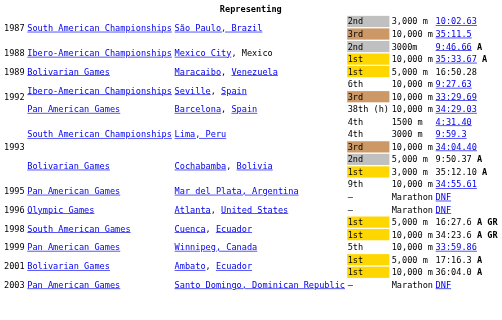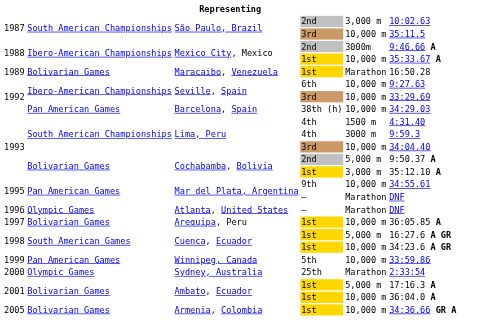 <table>
 <tr>
 <th colspan="6">Representing </th>
 </tr>
 <tr>
 <td rowspan=2>1987</td>
 <td rowspan=2><a href='#'>South American Championships</a></td>
 <td rowspan=2><a href='#'>São Paulo, Brazil</a></td>
 <td bgcolor="silver">2nd</td>
 <td>3,000 m</td>
 <td><a href='#'>10:02.63</a></td>
 </tr>
 <tr>
 <td bgcolor="cc9966">3rd</td>
 <td>10,000 m</td>
 <td><a href='#'>35:11.5</a></td>
 </tr>
 <tr>
 <td rowspan=2>1988</td>
 <td rowspan=2><a href='#'>Ibero-American Championships</a></td>
 <td rowspan=2><a href='#'>Mexico City</a>, Mexico</td>
 <td bgcolor=silver>2nd</td>
 <td>3000m</td>
 <td><a href='#'>9:46.66</a> <strong>A</strong></td>
 </tr>
 <tr>
 <td bgcolor=gold>1st</td>
 <td>10,000 m</td>
 <td><a href='#'>35:33.67</a> <strong>A</strong></td>
 </tr>
 <tr>
 <td>1989</td>
 <td><a href='#'>Bolivarian Games</a></td>
 <td><a href='#'>Maracaibo</a>, <a href='#'>Venezuela</a></td>
 <td bgcolor=gold>1st</td>
-<td>5,000 m</td>
+<td>Marathon</td>
 <td>16:50.28</td>
 </tr>
 <tr>
 <td rowspan=3>1992</td>
 <td rowspan=2><a href='#'>Ibero-American Championships</a></td>
 <td rowspan=2><a href='#'>Seville</a>, <a href='#'>Spain</a></td>
 <td>6th</td>
 <td>10,000 m</td>
 <td><a href='#'>9:27.63</a></td>
 </tr>
 <tr>
 <td bgcolor="cc9966">3rd</td>
 <td>10,000 m</td>
 <td><a href='#'>33:29.69</a></td>
 </tr>
 <tr>
 <td><a href='#'>Pan American Games</a></td>
 <td><a href='#'>Barcelona</a>, <a href='#'>Spain</a></td>
 <td>38th (h)</td>
 <td>10,000 m</td>
 <td><a href='#'>34:29.03</a></td>
 </tr>
 <tr>
 <td rowspan=5>1993</td>
 <td rowspan=3><a href='#'>South American Championships</a></td>
 <td rowspan=3><a href='#'>Lima, Peru</a></td>
 <td>4th</td>
 <td>1500 m</td>
 <td><a href='#'>4:31.40</a></td>
 </tr>
 <tr>
 <td>4th</td>
 <td>3000 m</td>
 <td><a href='#'>9:59.3</a></td>
 </tr>
 <tr>
 <td bgcolor="cc9966">3rd</td>
 <td>10,000 m</td>
 <td><a href='#'>34:04.40</a></td>
 </tr>
 <tr>
 <td rowspan = "2"><a href='#'>Bolivarian Games</a></td>
 <td rowspan = "2"><a href='#'>Cochabamba</a>, <a href='#'>Bolivia</a></td>
 <td bgcolor=silver>2nd</td>
 <td>5,000 m</td>
 <td>9:50.37 <strong>A</strong></td>
 </tr>
 <tr>
 <td bgcolor=gold>1st</td>
 <td>3,000 m</td>
 <td>35:12.10 <strong>A</strong></td>
 </tr>
 <tr>
 <td rowspan=2>1995</td>
 <td rowspan=2><a href='#'>Pan American Games</a></td>
 <td rowspan=2><a href='#'>Mar del Plata, Argentina</a></td>
 <td>9th</td>
 <td>10,000 m</td>
 <td><a href='#'>34:55.61</a></td>
 </tr>
 <tr>
 <td>–</td>
 <td>Marathon</td>
 <td><a href='#'>DNF</a></td>
 </tr>
 <tr>
 <td>1996</td>
 <td><a href='#'>Olympic Games</a></td>
 <td><a href='#'>Atlanta</a>, <a href='#'>United States</a></td>
 <td>—</td>
 <td>Marathon</td>
 <td><a href='#'>DNF</a></td>
 </tr>
 <tr>
+<td>1997</td>
+<td><a href='#'>Bolivarian Games</a></td>
+<td><a href='#'>Arequipa</a>, Peru</td>
+<td bgcolor=gold>1st</td>
+<td>10,000 m</td>
+<td>36:05.85 <strong>A</strong></td>
+</tr>
+<tr>
 <td rowspan = "2">1998</td>
 <td rowspan = "2"><a href='#'>South American Games</a></td>
 <td rowspan = "2"><a href='#'>Cuenca</a>, <a href='#'>Ecuador</a></td>
 <td bgcolor=gold>1st</td>
 <td>5,000 m</td>
 <td>16:27.6 <strong>A</strong> <strong>GR</strong></td>
 </tr>
 <tr>
 <td bgcolor=gold>1st</td>
 <td>10,000 m</td>
 <td>34:23.6 <strong>A</strong> <strong>GR</strong></td>
 </tr>
 <tr>
 <td>1999</td>
 <td><a href='#'>Pan American Games</a></td>
 <td><a href='#'>Winnipeg, Canada</a></td>
 <td>5th</td>
 <td>10,000 m</td>
 <td><a href='#'>33:59.86</a></td>
 </tr>
 <tr>
+<td>2000</td>
+<td><a href='#'>Olympic Games</a></td>
+<td><a href='#'>Sydney, Australia</a></td>
+<td>25th</td>
+<td>Marathon</td>
+<td><a href='#'>2:33:54</a></td>
+</tr>
+<tr>
 <td rowspan = "2">2001</td>
 <td rowspan = "2"><a href='#'>Bolivarian Games</a></td>
 <td rowspan = "2"><a href='#'>Ambato</a>, <a href='#'>Ecuador</a></td>
 <td bgcolor=gold>1st</td>
 <td>5,000 m</td>
 <td>17:16.3 <strong>A</strong></td>
 </tr>
 <tr>
 <td bgcolor=gold>1st</td>
 <td>10,000 m</td>
 <td>36:04.0 <strong>A</strong></td>
 </tr>
 <tr>
-<td>2003</td>
-<td><a href='#'>Pan American Games</a></td>
-<td><a href='#'>Santo Domingo, Dominican Republic</a></td>
-<td>–</td>
-<td>Marathon</td>
-<td><a href='#'>DNF</a></td>
+<td>2005</td>
+<td><a href='#'>Bolivarian Games</a></td>
+<td><a href='#'>Armenia</a>, <a href='#'>Colombia</a></td>
+<td bgcolor=gold>1st</td>
+<td>10,000 m</td>
+<td><a href='#'>34:36.66</a> <strong>GR</strong> <strong>A</strong></td>
 </tr>
 </table>
